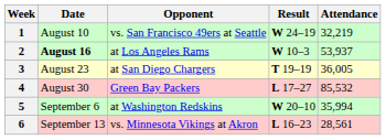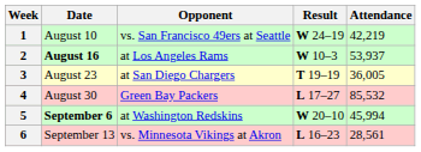 <table class="wikitable">
 <tr>
 <th>Week</th>
 <th>Date</th>
 <th>Opponent</th>
 <th>Result</th>
 <th>Attendance</th>
 </tr>
 <tr style="background:#cfc">
 <th>1</th>
 <td>August 10</td>
 <td>vs. <a href='#'>San Francisco 49ers</a> at <a href='#'>Seattle</a></td>
 <td><strong>W</strong> 24–19</td>
-<td>32,219</td>
+<td>42,219</td>
 </tr>
 <tr style="background:#cfc">
 <th>2</th>
 <td><strong>August 16</strong></td>
 <td>at <a href='#'>Los Angeles Rams</a></td>
 <td><strong>W</strong> 10–3</td>
 <td>53,937</td>
 </tr>
 <tr style="background:#ffc">
 <th>3</th>
 <td>August 23</td>
 <td>at <a href='#'>San Diego Chargers</a></td>
 <td><strong>T</strong> 19–19</td>
 <td>36,005</td>
 </tr>
 <tr style="background:#fcc">
 <th>4</th>
 <td>August 30</td>
 <td><a href='#'>Green Bay Packers</a></td>
 <td><strong>L</strong> 17–27</td>
 <td>85,532</td>
 </tr>
 <tr style="background:#cfc">
 <th>5</th>
-<td>September 6</td>
+<td><strong>September 6</strong></td>
 <td>at <a href='#'>Washington Redskins</a></td>
 <td><strong>W</strong> 20–10</td>
-<td>35,994</td>
+<td>45,994</td>
 </tr>
 <tr style="background:#fcc">
 <th>6</th>
 <td>September 13</td>
 <td>vs. <a href='#'>Minnesota Vikings</a> at <a href='#'>Akron</a></td>
 <td><strong>L</strong> 16–23</td>
 <td>28,561</td>
 </tr>
 </table>
